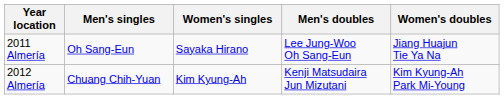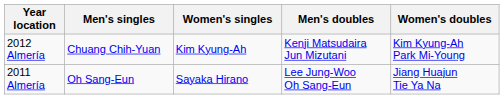 <table class="wikitable">
 <tr>
 <th width="80">Year <br> location</th>
 <th style="width:150px;">Men's singles</th>
 <th style="width:150px;">Women's singles</th>
 <th style="width:150px;">Men's doubles</th>
 <th style="width:150px;">Women's doubles</th>
 </tr>
 <tr>
+<td>2012<br> <a href='#'>Almería</a></td>
+<td> <a href='#'>Chuang Chih-Yuan</a></td>
+<td> <a href='#'>Kim Kyung-Ah</a></td>
+<td> <a href='#'>Kenji Matsudaira</a> <br>  <a href='#'>Jun Mizutani</a></td>
+<td> <a href='#'>Kim Kyung-Ah</a> <br>  <a href='#'>Park Mi-Young</a></td>
+</tr>
+<tr>
 <td>2011<br> <a href='#'>Almería</a></td>
 <td> <a href='#'>Oh Sang-Eun</a></td>
 <td> <a href='#'>Sayaka Hirano</a></td>
 <td> <a href='#'>Lee Jung-Woo</a> <br>  <a href='#'>Oh Sang-Eun</a></td>
 <td> <a href='#'>Jiang Huajun</a> <br>  <a href='#'>Tie Ya Na</a></td>
 </tr>
-<tr>
-<td>2012<br> <a href='#'>Almería</a></td>
-<td> <a href='#'>Chuang Chih-Yuan</a></td>
-<td> <a href='#'>Kim Kyung-Ah</a></td>
-<td> <a href='#'>Kenji Matsudaira</a> <br>  <a href='#'>Jun Mizutani</a></td>
-<td> <a href='#'>Kim Kyung-Ah</a> <br>  <a href='#'>Park Mi-Young</a></td>
-</tr>
 </table>
